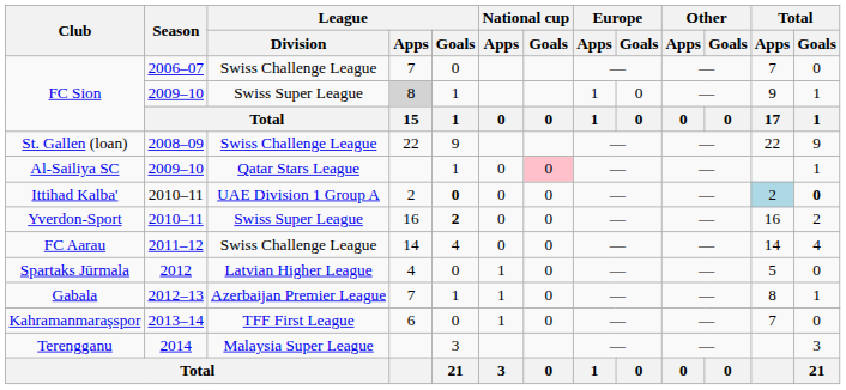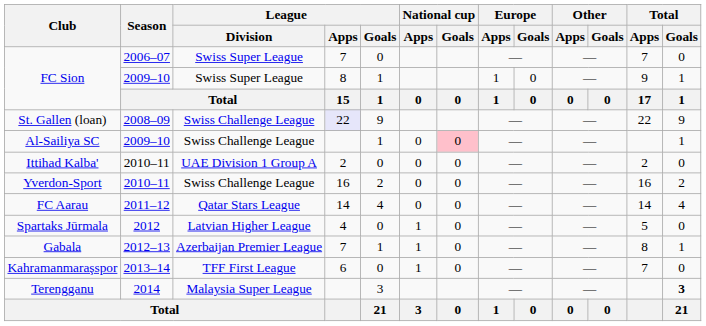 <table class="wikitable" style="text-align:center">
 <tr>
 <th rowspan="2">Club</th>
 <th rowspan="2">Season</th>
 <th colspan="3">League</th>
 <th colspan="2">National cup</th>
 <th colspan="2">Europe</th>
 <th colspan="2">Other</th>
 <th colspan="2">Total</th>
 </tr>
 <tr>
 <th>Division</th>
 <th>Apps</th>
 <th>Goals</th>
 <th>Apps</th>
 <th>Goals</th>
 <th>Apps</th>
 <th>Goals</th>
 <th>Apps</th>
 <th>Goals</th>
 <th>Apps</th>
 <th>Goals</th>
 </tr>
 <tr>
 <td rowspan="3"><a href='#'>FC Sion</a></td>
 <td><a href='#'>2006–07</a></td>
-<td>Swiss Challenge League</td>
+<td><a href='#'>Swiss Super League</a></td>
 <td>7</td>
 <td>0</td>
 <td></td>
 <td></td>
 <td colspan="2">—</td>
 <td colspan="2">—</td>
 <td>7</td>
 <td>0</td>
 </tr>
 <tr>
 <td><a href='#'>2009–10</a></td>
 <td>Swiss Super League</td>
-<td style="background: lightgrey;">8</td>
+<td>8</td>
 <td>1</td>
 <td></td>
 <td></td>
 <td>1</td>
 <td>0</td>
 <td colspan="2">—</td>
 <td>9</td>
 <td>1</td>
 </tr>
 <tr>
 <th colspan="2">Total</th>
 <th>15</th>
 <th>1</th>
 <th>0</th>
 <th>0</th>
 <th>1</th>
 <th>0</th>
 <th>0</th>
 <th>0</th>
 <th>17</th>
 <th>1</th>
 </tr>
 <tr>
 <td><a href='#'>St. Gallen</a> (loan)</td>
 <td><a href='#'>2008–09</a></td>
 <td><a href='#'>Swiss Challenge League</a></td>
-<td>22</td>
+<td style="background: lavender;">22</td>
 <td>9</td>
 <td></td>
 <td></td>
 <td colspan="2">—</td>
 <td colspan="2">—</td>
 <td>22</td>
 <td>9</td>
 </tr>
 <tr>
 <td><a href='#'>Al-Sailiya SC</a></td>
 <td><a href='#'>2009–10</a></td>
-<td><a href='#'>Qatar Stars League</a></td>
+<td>Swiss Challenge League</td>
 <td></td>
 <td>1</td>
 <td>0</td>
 <td style="background: pink;">0</td>
 <td colspan="2">—</td>
 <td colspan="2">—</td>
 <td></td>
 <td>1</td>
 </tr>
 <tr>
 <td><a href='#'>Ittihad Kalba'</a></td>
 <td>2010–11</td>
 <td><a href='#'>UAE Division 1 Group A</a></td>
 <td>2</td>
-<td><strong>0</strong></td>
+<td>0</td>
 <td>0</td>
 <td>0</td>
 <td colspan="2">—</td>
 <td colspan="2">—</td>
-<td style="background: lightblue;">2</td>
-<td><strong>0</strong></td>
+<td>2</td>
+<td>0</td>
 </tr>
 <tr>
 <td><a href='#'>Yverdon-Sport</a></td>
 <td><a href='#'>2010–11</a></td>
-<td><a href='#'>Swiss Super League</a></td>
+<td>Swiss Challenge League</td>
 <td>16</td>
-<td><strong>2</strong></td>
+<td>2</td>
 <td>0</td>
 <td>0</td>
 <td colspan="2">—</td>
 <td colspan="2">—</td>
 <td>16</td>
 <td>2</td>
 </tr>
 <tr>
 <td><a href='#'>FC Aarau</a></td>
 <td><a href='#'>2011–12</a></td>
-<td>Swiss Challenge League</td>
+<td><a href='#'>Qatar Stars League</a></td>
 <td>14</td>
 <td>4</td>
 <td>0</td>
 <td>0</td>
 <td colspan="2">—</td>
 <td colspan="2">—</td>
 <td>14</td>
 <td>4</td>
 </tr>
 <tr>
 <td><a href='#'>Spartaks Jūrmala</a></td>
 <td><a href='#'>2012</a></td>
 <td><a href='#'>Latvian Higher League</a></td>
 <td>4</td>
 <td>0</td>
 <td>1</td>
 <td>0</td>
 <td colspan="2">—</td>
 <td colspan="2">—</td>
 <td>5</td>
 <td>0</td>
 </tr>
 <tr>
 <td><a href='#'>Gabala</a></td>
 <td><a href='#'>2012–13</a></td>
 <td><a href='#'>Azerbaijan Premier League</a></td>
 <td>7</td>
 <td>1</td>
 <td>1</td>
 <td>0</td>
 <td colspan="2">—</td>
 <td colspan="2">—</td>
 <td>8</td>
 <td>1</td>
 </tr>
 <tr>
 <td><a href='#'>Kahramanmaraşspor</a></td>
 <td><a href='#'>2013–14</a></td>
 <td><a href='#'>TFF First League</a></td>
 <td>6</td>
 <td>0</td>
 <td>1</td>
 <td>0</td>
 <td colspan="2">—</td>
 <td colspan="2">—</td>
 <td>7</td>
 <td>0</td>
 </tr>
 <tr>
 <td><a href='#'>Terengganu</a></td>
 <td><a href='#'>2014</a></td>
 <td><a href='#'>Malaysia Super League</a></td>
 <td></td>
 <td>3</td>
 <td></td>
 <td></td>
 <td colspan="2">—</td>
 <td colspan="2">—</td>
 <td></td>
-<td>3</td>
+<td><strong>3</strong></td>
 </tr>
 <tr>
 <th colspan="3">Total</th>
 <th></th>
 <th>21</th>
 <th>3</th>
 <th>0</th>
 <th>1</th>
 <th>0</th>
 <th>0</th>
 <th>0</th>
 <th></th>
 <th>21</th>
 </tr>
 </table>
